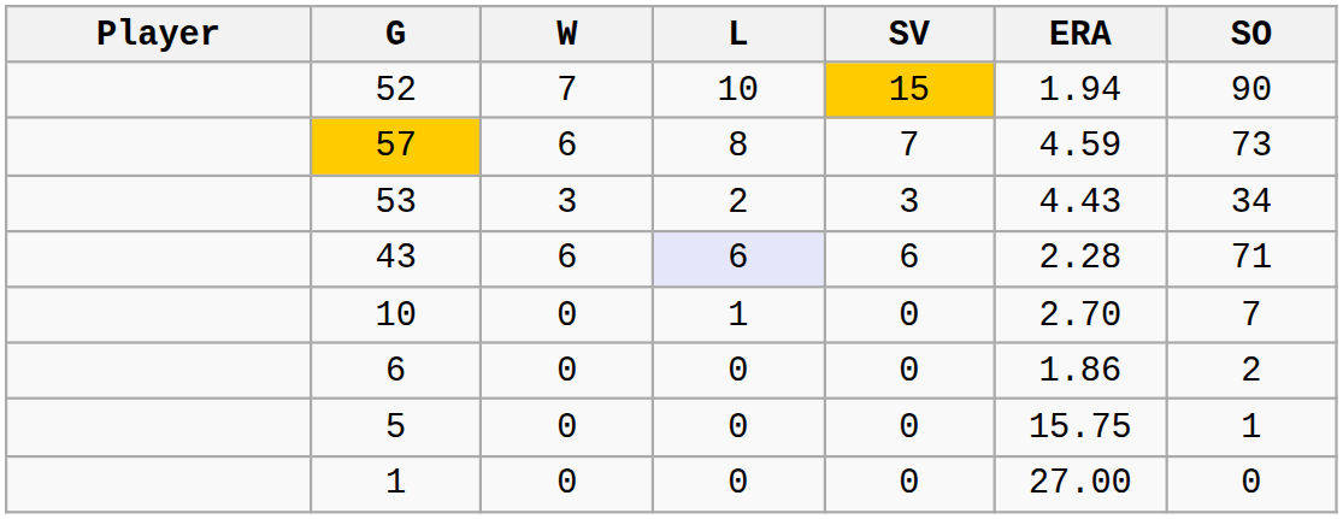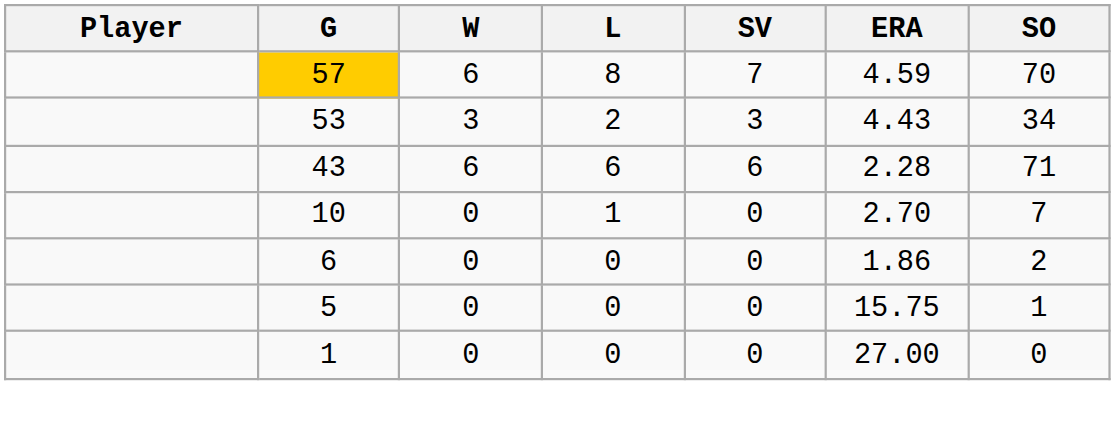 <table class="wikitable sortable">
 <tr>
 <th bgcolor="#DDDDFF" width="16%">Player</th>
 <th bgcolor="#DDDDFF" width="9%">G</th>
 <th bgcolor="#DDDDFF" width="9%">W</th>
 <th bgcolor="#DDDDFF" width="9%">L</th>
 <th bgcolor="#DDDDFF" width="9%">SV</th>
 <th bgcolor="#DDDDFF" width="9%">ERA</th>
 <th bgcolor="#DDDDFF" width="9%">SO</th>
 </tr>
-<tr align="center">
-<td></td>
-<td>52</td>
-<td>7</td>
-<td>10</td>
-<td bgcolor="FFCC00">15</td>
-<td>1.94</td>
-<td>90</td>
-</tr>
 <tr align=center>
 <td></td>
 <td bgcolor="FFCC00">57</td>
 <td>6</td>
 <td>8</td>
 <td>7</td>
 <td>4.59</td>
-<td>73</td>
+<td>70</td>
 </tr>
 <tr align="center">
 <td></td>
 <td>53</td>
 <td>3</td>
 <td>2</td>
 <td>3</td>
 <td>4.43</td>
 <td>34</td>
 </tr>
 <tr align="center">
 <td></td>
 <td>43</td>
 <td>6</td>
-<td style="background: lavender;">6</td>
+<td>6</td>
 <td>6</td>
 <td>2.28</td>
 <td>71</td>
 </tr>
 <tr align="center">
 <td></td>
 <td>10</td>
 <td>0</td>
 <td>1</td>
 <td>0</td>
 <td>2.70</td>
 <td>7</td>
 </tr>
 <tr align="center">
 <td></td>
 <td>6</td>
 <td>0</td>
 <td>0</td>
 <td>0</td>
 <td>1.86</td>
 <td>2</td>
 </tr>
 <tr align="center">
 <td></td>
 <td>5</td>
 <td>0</td>
 <td>0</td>
 <td>0</td>
 <td>15.75</td>
 <td>1</td>
 </tr>
 <tr align="center">
 <td></td>
 <td>1</td>
 <td>0</td>
 <td>0</td>
 <td>0</td>
 <td>27.00</td>
 <td>0</td>
 </tr>
 </table>
